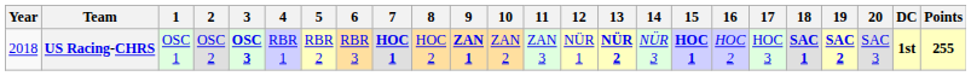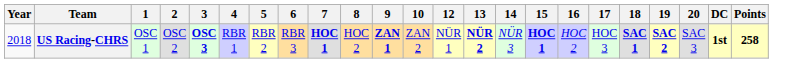 <table class="wikitable" style="text-align:center; font-size:85%">
 <tr>
 <th>Year</th>
 <th>Team</th>
 <th>1</th>
 <th>2</th>
 <th>3</th>
 <th>4</th>
 <th>5</th>
 <th>6</th>
 <th>7</th>
 <th>8</th>
 <th>9</th>
 <th>10</th>
-<th>11</th>
 <th>12</th>
 <th>13</th>
 <th>14</th>
 <th>15</th>
 <th>16</th>
 <th>17</th>
 <th>18</th>
 <th>19</th>
 <th>20</th>
 <th>DC</th>
 <th>Points</th>
 </tr>
 <tr>
 <td><a href='#'>2018</a></td>
 <th nowrap><a href='#'>US Racing</a>-<a href='#'>CHRS</a></th>
 <td style="background:#DFFFDF;"><a href='#'>OSC<br>1</a><br></td>
 <td style="background:#DFDFDF;"><a href='#'>OSC<br>2</a><br></td>
 <td style="background:#DFFFDF;"><strong><a href='#'>OSC<br>3</a><br></strong></td>
 <td style="background:#CFCFFF;"><a href='#'>RBR<br>1</a><br></td>
 <td style="background:#FFFFBF;"><a href='#'>RBR<br>2</a><br></td>
 <td style="background:#FFDF9F;"><a href='#'>RBR<br>3</a><br></td>
 <td style="background:#DFDFDF;"><strong><a href='#'>HOC<br>1</a></strong><br></td>
 <td style="background:#FFDF9F;"><a href='#'>HOC<br>2</a><br></td>
 <td style="background:#FFDF9F;"><strong><a href='#'>ZAN<br>1</a></strong><br></td>
 <td style="background:#FFDF9F;"><a href='#'>ZAN<br>2</a><br></td>
-<td style="background:#DFFFDF;"><a href='#'>ZAN<br>3</a><br></td>
 <td style="background:#FFFFBF;"><a href='#'>NÜR<br>1</a><br></td>
 <td style="background:#FFFFBF;"><strong><a href='#'>NÜR<br>2</a></strong><br></td>
 <td style="background:#DFFFDF;"><em><a href='#'>NÜR<br>3</a></em><br></td>
 <td style="background:#CFCFFF;"><strong><a href='#'>HOC<br>1</a></strong><br></td>
 <td style="background:#CFCFFF;"><em><a href='#'>HOC<br>2</a></em><br></td>
 <td style="background:#DFFFDF;"><a href='#'>HOC<br>3</a><br></td>
 <td style="background:#DFDFDF;"><strong><a href='#'>SAC<br>1</a></strong><br></td>
 <td style="background:#FFFFBF;"><strong><a href='#'>SAC<br>2</a></strong><br></td>
 <td style="background:#DFDFDF;"><a href='#'>SAC<br>3</a><br></td>
 <th style="background:#FFFFBF;">1st</th>
-<th style="background:#FFFFBF;">255</th>
+<th style="background:#FFFFBF;">258</th>
 </tr>
 </table>
